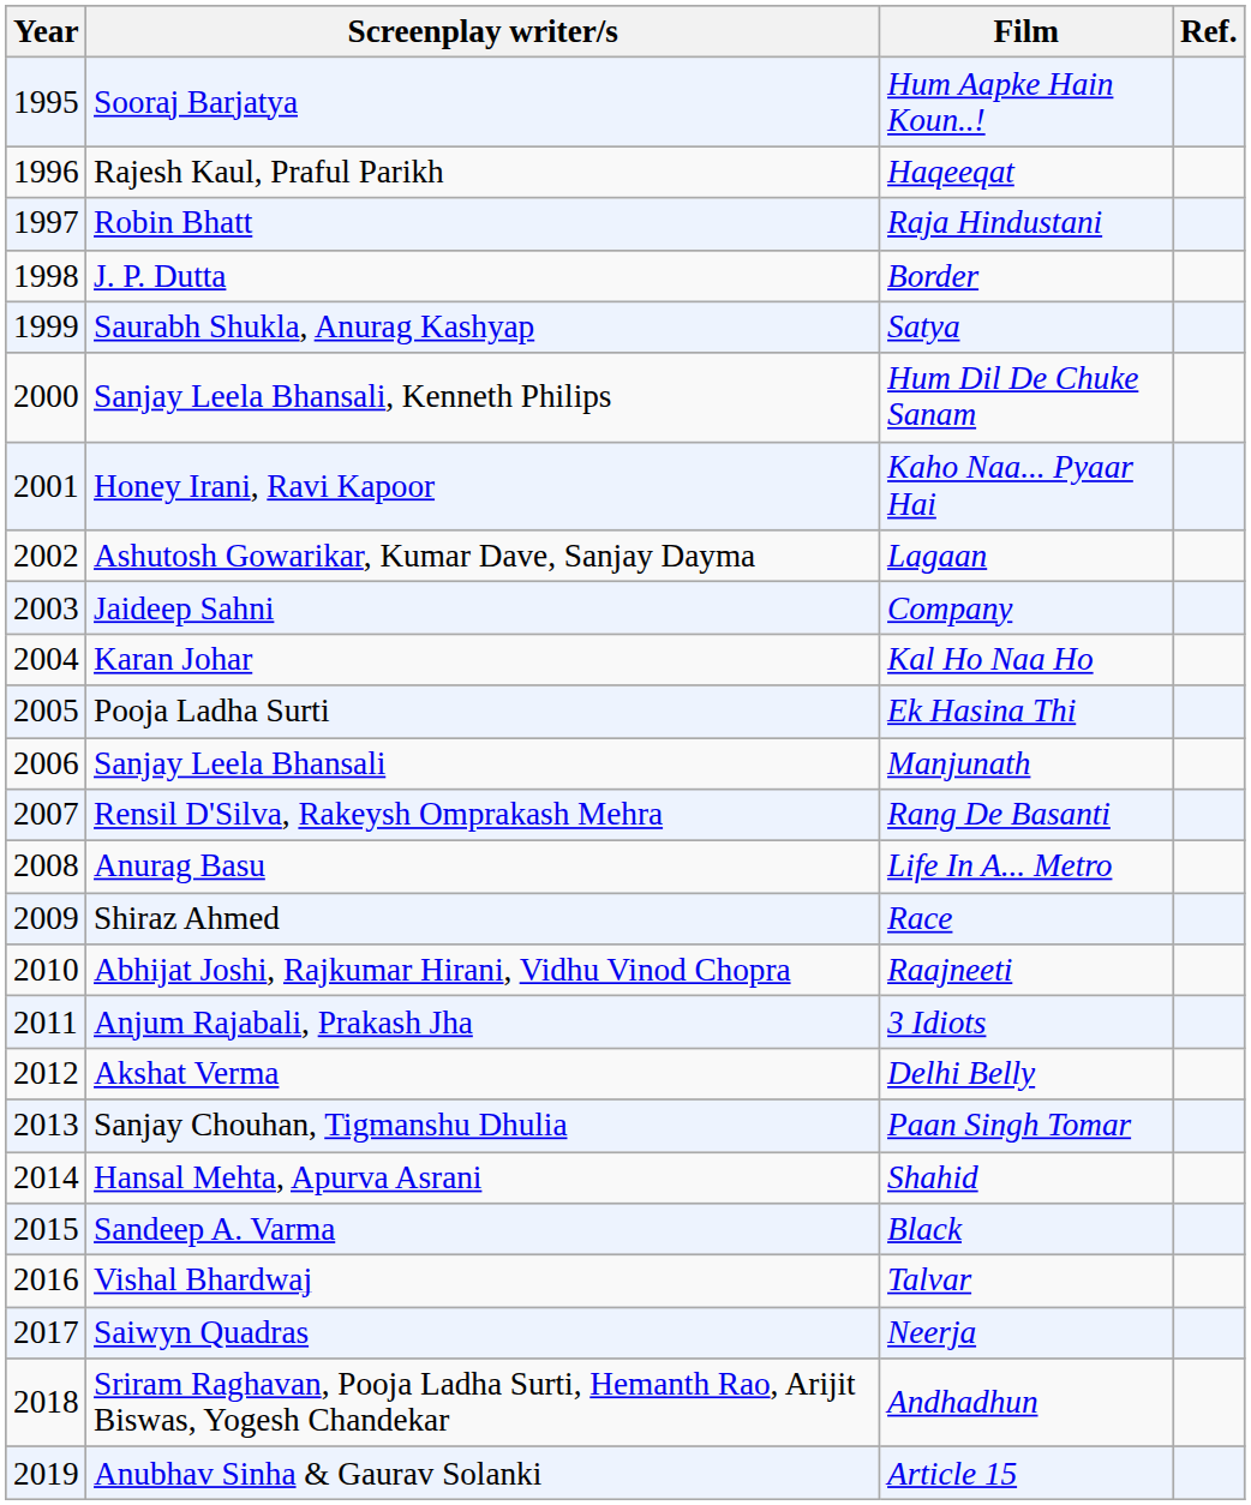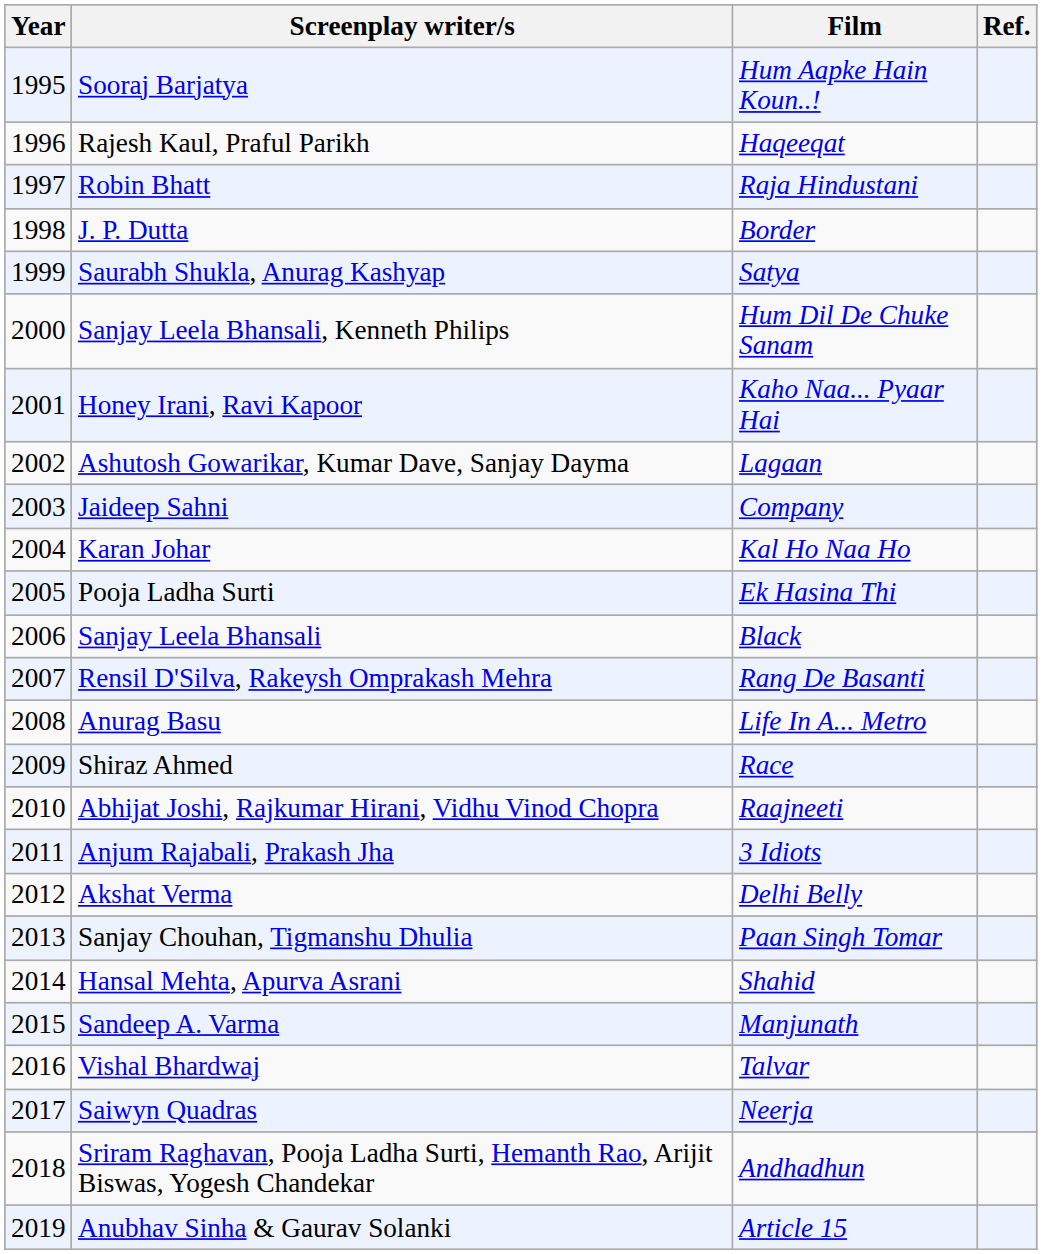 <table class="wikitable">
 <tr>
 <th>Year</th>
 <th>Screenplay writer/s</th>
 <th>Film</th>
 <th>Ref.</th>
 </tr>
 <tr bgcolor=#edf3fe>
 <td>1995</td>
 <td><a href='#'>Sooraj Barjatya</a></td>
 <td><em><a href='#'>Hum Aapke Hain Koun..!</a></em></td>
 <td></td>
 </tr>
 <tr>
 <td>1996</td>
 <td>Rajesh Kaul, Praful Parikh</td>
 <td><em><a href='#'>Haqeeqat</a></em></td>
 <td></td>
 </tr>
 <tr bgcolor=#edf3fe>
 <td>1997</td>
 <td><a href='#'>Robin Bhatt</a></td>
 <td><em><a href='#'>Raja Hindustani</a></em></td>
 <td></td>
 </tr>
 <tr>
 <td>1998</td>
 <td><a href='#'>J. P. Dutta</a></td>
 <td><em><a href='#'>Border</a></em></td>
 <td></td>
 </tr>
 <tr bgcolor=#edf3fe>
 <td>1999</td>
 <td><a href='#'>Saurabh Shukla</a>, <a href='#'>Anurag Kashyap</a></td>
 <td><em><a href='#'>Satya</a></em></td>
 <td></td>
 </tr>
 <tr>
 <td>2000</td>
 <td><a href='#'>Sanjay Leela Bhansali</a>, Kenneth Philips</td>
 <td><em><a href='#'>Hum Dil De Chuke Sanam</a></em></td>
 <td></td>
 </tr>
 <tr bgcolor=#edf3fe>
 <td>2001</td>
 <td><a href='#'>Honey Irani</a>, <a href='#'>Ravi Kapoor</a></td>
 <td><em><a href='#'>Kaho Naa... Pyaar Hai</a></em></td>
 <td></td>
 </tr>
 <tr>
 <td>2002</td>
 <td><a href='#'>Ashutosh Gowarikar</a>, Kumar Dave, Sanjay Dayma</td>
 <td><em><a href='#'>Lagaan</a></em></td>
 <td></td>
 </tr>
 <tr bgcolor=#edf3fe>
 <td>2003</td>
 <td><a href='#'>Jaideep Sahni</a></td>
 <td><em><a href='#'>Company</a></em></td>
 <td></td>
 </tr>
 <tr>
 <td>2004</td>
 <td><a href='#'>Karan Johar</a></td>
 <td><em><a href='#'>Kal Ho Naa Ho</a></em></td>
 <td></td>
 </tr>
 <tr bgcolor=#edf3fe>
 <td>2005</td>
 <td>Pooja Ladha Surti</td>
 <td><em><a href='#'>Ek Hasina Thi</a></em></td>
 <td></td>
 </tr>
 <tr>
 <td>2006</td>
 <td><a href='#'>Sanjay Leela Bhansali</a></td>
-<td><em><a href='#'>Manjunath</a></em></td>
+<td><em><a href='#'>Black</a></em></td>
 <td></td>
 </tr>
 <tr bgcolor=#edf3fe>
 <td>2007</td>
 <td><a href='#'>Rensil D'Silva</a>, <a href='#'>Rakeysh Omprakash Mehra</a></td>
 <td><em><a href='#'>Rang De Basanti</a></em></td>
 <td></td>
 </tr>
 <tr>
 <td>2008</td>
 <td><a href='#'>Anurag Basu</a></td>
 <td><em><a href='#'>Life In A... Metro</a></em></td>
 <td></td>
 </tr>
 <tr bgcolor=#edf3fe>
 <td>2009</td>
 <td>Shiraz Ahmed</td>
 <td><em><a href='#'>Race</a></em></td>
 <td></td>
 </tr>
 <tr>
 <td>2010</td>
 <td><a href='#'>Abhijat Joshi</a>, <a href='#'>Rajkumar Hirani</a>, <a href='#'>Vidhu Vinod Chopra</a></td>
 <td><em><a href='#'>Raajneeti</a></em></td>
 <td></td>
 </tr>
 <tr bgcolor=#edf3fe>
 <td>2011</td>
 <td><a href='#'>Anjum Rajabali</a>, <a href='#'>Prakash Jha</a></td>
 <td><em><a href='#'>3 Idiots</a></em></td>
 <td></td>
 </tr>
 <tr>
 <td>2012</td>
 <td><a href='#'>Akshat Verma</a></td>
 <td><em><a href='#'>Delhi Belly</a></em></td>
 <td></td>
 </tr>
 <tr bgcolor=#edf3fe>
 <td>2013</td>
 <td>Sanjay Chouhan, <a href='#'>Tigmanshu Dhulia</a></td>
 <td><em><a href='#'>Paan Singh Tomar</a></em></td>
 <td></td>
 </tr>
 <tr>
 <td>2014</td>
 <td><a href='#'>Hansal Mehta</a>, <a href='#'>Apurva Asrani</a></td>
 <td><em><a href='#'>Shahid</a></em></td>
 <td></td>
 </tr>
 <tr bgcolor=#edf3fe>
 <td>2015</td>
 <td><a href='#'>Sandeep A. Varma</a></td>
-<td><em><a href='#'>Black</a></em></td>
+<td><em><a href='#'>Manjunath</a></em></td>
 <td></td>
 </tr>
 <tr>
 <td>2016</td>
 <td><a href='#'>Vishal Bhardwaj</a></td>
 <td><em><a href='#'>Talvar</a></em></td>
 <td></td>
 </tr>
 <tr bgcolor=#edf3fe>
 <td>2017</td>
 <td><a href='#'>Saiwyn Quadras</a></td>
 <td><em><a href='#'>Neerja</a></em></td>
 <td></td>
 </tr>
 <tr>
 <td>2018</td>
 <td><a href='#'>Sriram Raghavan</a>, Pooja Ladha Surti, <a href='#'>Hemanth Rao</a>, Arijit Biswas, Yogesh Chandekar</td>
 <td><em><a href='#'>Andhadhun</a></em></td>
 <td></td>
 </tr>
 <tr bgcolor=#edf3fe>
 <td>2019</td>
 <td><a href='#'>Anubhav Sinha</a> & Gaurav Solanki</td>
 <td><a href='#'><em>Article 15</em></a></td>
 <td></td>
 </tr>
 </table>
